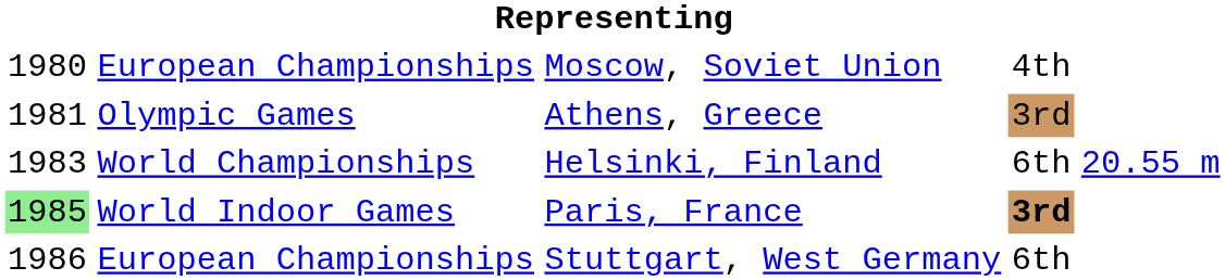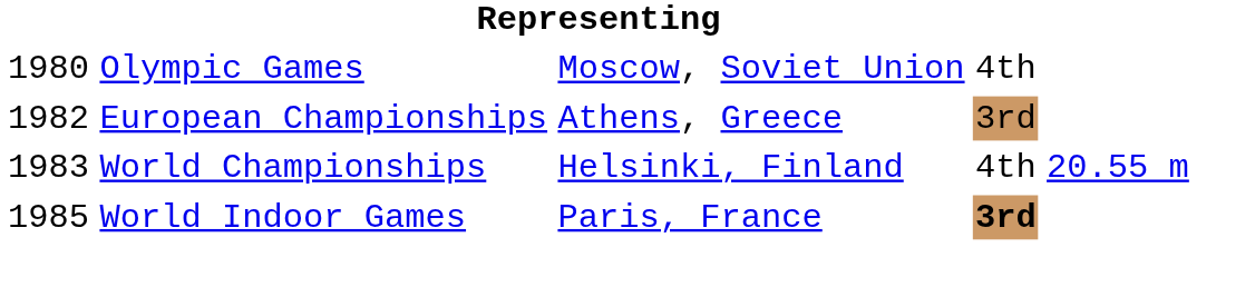 <table>
 <tr>
 <th colspan="5">Representing </th>
 </tr>
 <tr>
 <td>1980</td>
-<td><a href='#'>European Championships</a></td>
+<td><a href='#'>Olympic Games</a></td>
 <td><a href='#'>Moscow</a>, <a href='#'>Soviet Union</a></td>
 <td>4th</td>
 <td></td>
 </tr>
 <tr>
-<td>1981</td>
-<td><a href='#'>Olympic Games</a></td>
+<td>1982</td>
+<td><a href='#'>European Championships</a></td>
 <td><a href='#'>Athens</a>, <a href='#'>Greece</a></td>
 <td bgcolor="cc9966" align="center">3rd</td>
 <td></td>
 </tr>
 <tr>
 <td>1983</td>
 <td><a href='#'>World Championships</a></td>
 <td><a href='#'>Helsinki, Finland</a></td>
-<td>6th</td>
+<td>4th</td>
 <td><a href='#'>20.55 m</a></td>
 </tr>
 <tr>
-<td style="background: lightgreen;">1985</td>
+<td>1985</td>
 <td><a href='#'>World Indoor Games</a></td>
 <td><a href='#'>Paris, France</a></td>
 <td bgcolor="cc9966"><strong>3rd</strong></td>
 <td></td>
 </tr>
-<tr>
-<td>1986</td>
-<td><a href='#'>European Championships</a></td>
-<td><a href='#'>Stuttgart</a>, <a href='#'>West Germany</a></td>
-<td>6th</td>
-<td></td>
-</tr>
 </table>
